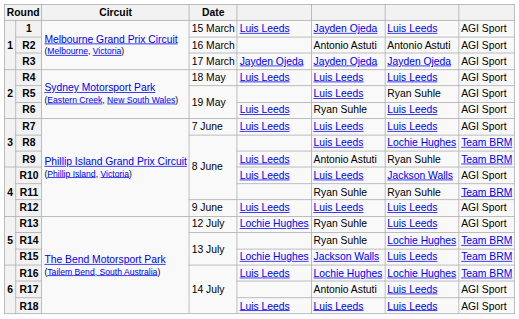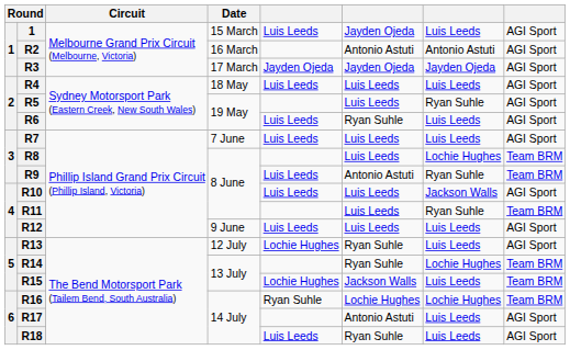 <table class="wikitable" style="font-size: 85%">
 <tr>
 <th colspan=2>Round</th>
 <th>Circuit</th>
 <th>Date</th>
 <th></th>
 <th></th>
 <th></th>
 <th></th>
 </tr>
 <tr>
 <th rowspan=3>1</th>
 <th>1</th>
 <td rowspan=3><a href='#'>Melbourne Grand Prix Circuit</a><br><small>(<a href='#'>Melbourne</a>, <a href='#'>Victoria</a>)</small></td>
 <td>15 March</td>
 <td> <a href='#'>Luis Leeds</a></td>
 <td> <a href='#'>Jayden Ojeda</a></td>
 <td> <a href='#'>Luis Leeds</a></td>
 <td> AGI Sport</td>
 </tr>
 <tr>
 <th>R2</th>
 <td>16 March</td>
 <td></td>
 <td> Antonio Astuti</td>
 <td> Antonio Astuti</td>
 <td> AGI Sport</td>
 </tr>
 <tr>
 <th>R3</th>
 <td>17 March</td>
 <td> <a href='#'>Jayden Ojeda</a></td>
 <td> <a href='#'>Jayden Ojeda</a></td>
 <td> <a href='#'>Jayden Ojeda</a></td>
 <td> AGI Sport</td>
 </tr>
 <tr>
 <th rowspan=3>2</th>
 <th>R4</th>
 <td rowspan=3><a href='#'>Sydney Motorsport Park</a><br><small>(<a href='#'>Eastern Creek</a>, <a href='#'>New South Wales</a>)</small></td>
 <td>18 May</td>
 <td> <a href='#'>Luis Leeds</a></td>
 <td> <a href='#'>Luis Leeds</a></td>
 <td> <a href='#'>Luis Leeds</a></td>
 <td> AGI Sport</td>
 </tr>
 <tr>
 <th>R5</th>
 <td rowspan=2>19 May</td>
 <td></td>
 <td> <a href='#'>Luis Leeds</a></td>
 <td> Ryan Suhle</td>
 <td> AGI Sport</td>
 </tr>
 <tr>
 <th>R6</th>
 <td> <a href='#'>Luis Leeds</a></td>
 <td> Ryan Suhle</td>
 <td> <a href='#'>Luis Leeds</a></td>
 <td> AGI Sport</td>
 </tr>
 <tr>
 <th rowspan=3>3</th>
 <th>R7</th>
 <td rowspan=6><a href='#'>Phillip Island Grand Prix Circuit</a><br><small>(<a href='#'>Phillip Island</a>, <a href='#'>Victoria</a>)</small></td>
 <td>7 June</td>
 <td> <a href='#'>Luis Leeds</a></td>
 <td> <a href='#'>Luis Leeds</a></td>
 <td> <a href='#'>Luis Leeds</a></td>
 <td> AGI Sport</td>
 </tr>
 <tr>
 <th>R8</th>
 <td rowspan=4>8 June</td>
 <td></td>
 <td> <a href='#'>Luis Leeds</a></td>
 <td> <a href='#'>Lochie Hughes</a></td>
 <td> <a href='#'>Team BRM</a></td>
 </tr>
 <tr>
 <th>R9</th>
 <td> <a href='#'>Luis Leeds</a></td>
 <td> Antonio Astuti</td>
 <td> Ryan Suhle</td>
 <td> <a href='#'>Team BRM</a></td>
 </tr>
 <tr>
 <th rowspan=3>4</th>
 <th>R10</th>
 <td> <a href='#'>Luis Leeds</a></td>
 <td> <a href='#'>Luis Leeds</a></td>
 <td> <a href='#'>Jackson Walls</a></td>
 <td> AGI Sport</td>
 </tr>
 <tr>
 <th>R11</th>
 <td></td>
-<td> Ryan Suhle</td>
+<td> <a href='#'>Luis Leeds</a></td>
 <td> Ryan Suhle</td>
 <td> <a href='#'>Team BRM</a></td>
 </tr>
 <tr>
 <th>R12</th>
 <td>9 June</td>
 <td> <a href='#'>Luis Leeds</a></td>
 <td> <a href='#'>Luis Leeds</a></td>
 <td> <a href='#'>Luis Leeds</a></td>
 <td> AGI Sport</td>
 </tr>
 <tr>
 <th rowspan=3>5</th>
 <th>R13</th>
 <td rowspan=6><a href='#'>The Bend Motorsport Park</a><br><small>(<a href='#'>Tailem Bend, South Australia</a>)</small></td>
 <td>12 July</td>
 <td> <a href='#'>Lochie Hughes</a></td>
 <td> Ryan Suhle</td>
 <td> <a href='#'>Luis Leeds</a></td>
 <td> AGI Sport</td>
 </tr>
 <tr>
 <th>R14</th>
 <td rowspan=2>13 July</td>
 <td></td>
 <td> Ryan Suhle</td>
 <td> <a href='#'>Lochie Hughes</a></td>
 <td> <a href='#'>Team BRM</a></td>
 </tr>
 <tr>
 <th>R15</th>
 <td> <a href='#'>Lochie Hughes</a></td>
 <td> <a href='#'>Jackson Walls</a></td>
 <td> <a href='#'>Luis Leeds</a></td>
 <td> <a href='#'>Team BRM</a></td>
 </tr>
 <tr>
 <th rowspan=3>6</th>
 <th>R16</th>
 <td rowspan=3>14 July</td>
-<td> <a href='#'>Luis Leeds</a></td>
+<td> Ryan Suhle</td>
 <td> <a href='#'>Lochie Hughes</a></td>
 <td> <a href='#'>Lochie Hughes</a></td>
 <td> <a href='#'>Team BRM</a></td>
 </tr>
 <tr>
 <th>R17</th>
 <td></td>
 <td> Antonio Astuti</td>
 <td> <a href='#'>Luis Leeds</a></td>
 <td> AGI Sport</td>
 </tr>
 <tr>
 <th>R18</th>
 <td> <a href='#'>Luis Leeds</a></td>
-<td> <a href='#'>Luis Leeds</a></td>
+<td> Ryan Suhle</td>
 <td> <a href='#'>Luis Leeds</a></td>
 <td> AGI Sport</td>
 </tr>
 </table>
